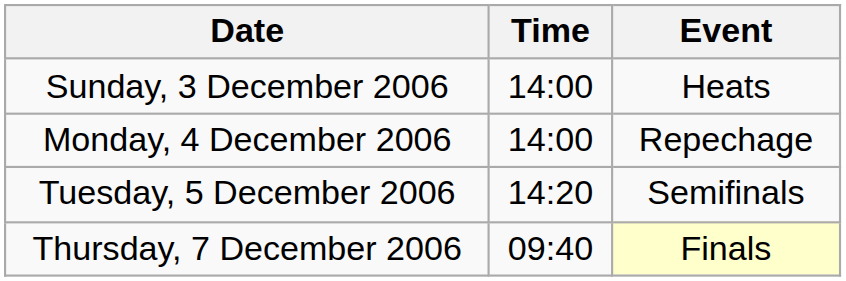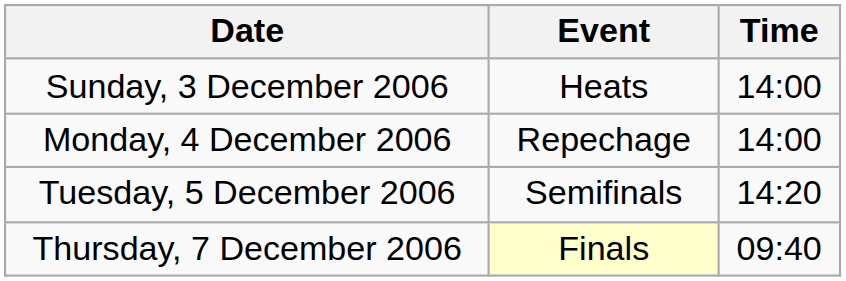 <table class = "wikitable" style="text-align:center;">
 <tr>
 <th width=220>Date</th>
+<th width=100>Event</th>
 <th width=50>Time</th>
-<th width=100>Event</th>
 </tr>
 <tr>
 <td>Sunday, 3 December 2006</td>
+<td>Heats</td>
 <td>14:00</td>
-<td>Heats</td>
 </tr>
 <tr>
 <td>Monday, 4 December 2006</td>
+<td>Repechage</td>
 <td>14:00</td>
-<td>Repechage</td>
 </tr>
 <tr>
 <td>Tuesday, 5 December 2006</td>
+<td>Semifinals</td>
 <td>14:20</td>
-<td>Semifinals</td>
 </tr>
 <tr>
 <td>Thursday, 7 December 2006</td>
+<td bgcolor=ffffcc>Finals</td>
 <td>09:40</td>
-<td bgcolor=ffffcc>Finals</td>
 </tr>
 </table>
